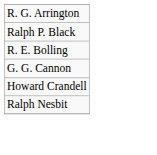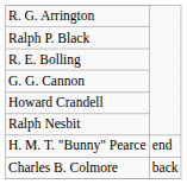 <table class="wikitable">
 <tr>
 </tr>
 <tr>
 <td>R. G. Arrington</td>
 </tr>
 <tr>
 <td>Ralph P. Black</td>
 </tr>
 <tr>
 <td>R. E. Bolling</td>
 </tr>
 <tr>
 <td>G. G. Cannon</td>
 </tr>
 <tr>
 <td>Howard Crandell</td>
 </tr>
 <tr>
 <td>Ralph Nesbit</td>
 </tr>
 <tr>
+<td>H. M. T. "Bunny" Pearce</td>
+<td>end</td>
+</tr>
+<tr>
+<td>Charles B. Colmore</td>
+<td>back</td>
+</tr>
+<tr>
 </tr>
 </table>
